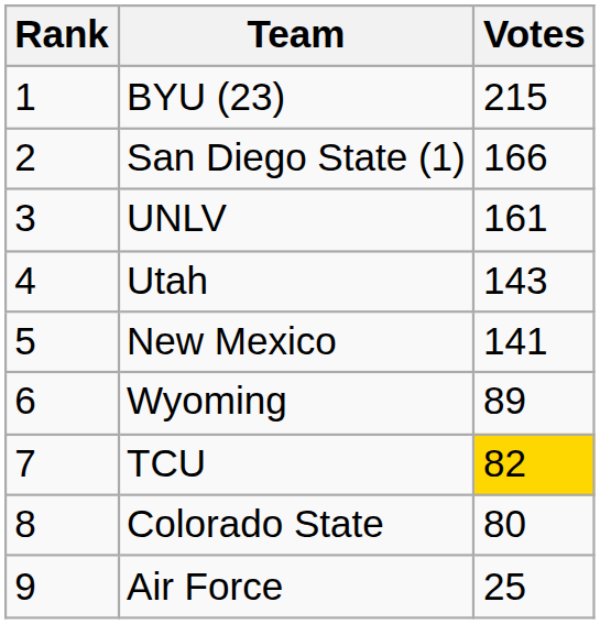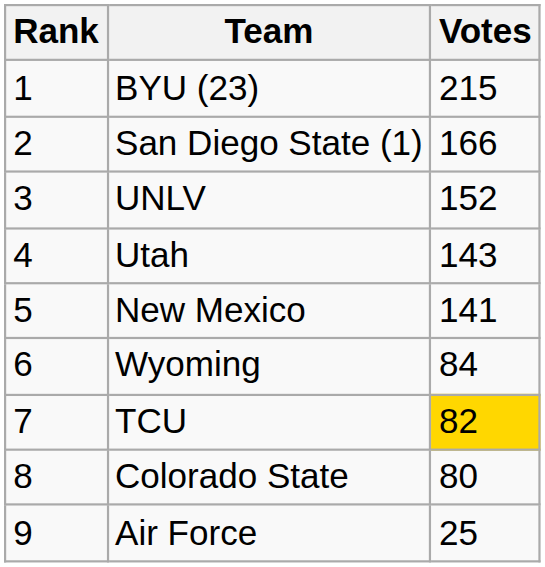 <table class=wikitable>
 <tr>
 <th>Rank</th>
 <th>Team</th>
 <th>Votes</th>
 </tr>
 <tr>
 <td>1</td>
 <td>BYU (23)</td>
 <td>215</td>
 </tr>
 <tr>
 <td>2</td>
 <td>San Diego State (1)</td>
 <td>166</td>
 </tr>
 <tr>
 <td>3</td>
 <td>UNLV</td>
-<td>161</td>
+<td>152</td>
 </tr>
 <tr>
 <td>4</td>
 <td>Utah</td>
 <td>143</td>
 </tr>
 <tr>
 <td>5</td>
 <td>New Mexico</td>
 <td>141</td>
 </tr>
 <tr>
 <td>6</td>
 <td>Wyoming</td>
-<td>89</td>
+<td>84</td>
 </tr>
 <tr>
 <td>7</td>
 <td>TCU</td>
 <td style="background: gold;">82</td>
 </tr>
 <tr>
 <td>8</td>
 <td>Colorado State</td>
 <td>80</td>
 </tr>
 <tr>
 <td>9</td>
 <td>Air Force</td>
 <td>25</td>
 </tr>
 </table>
